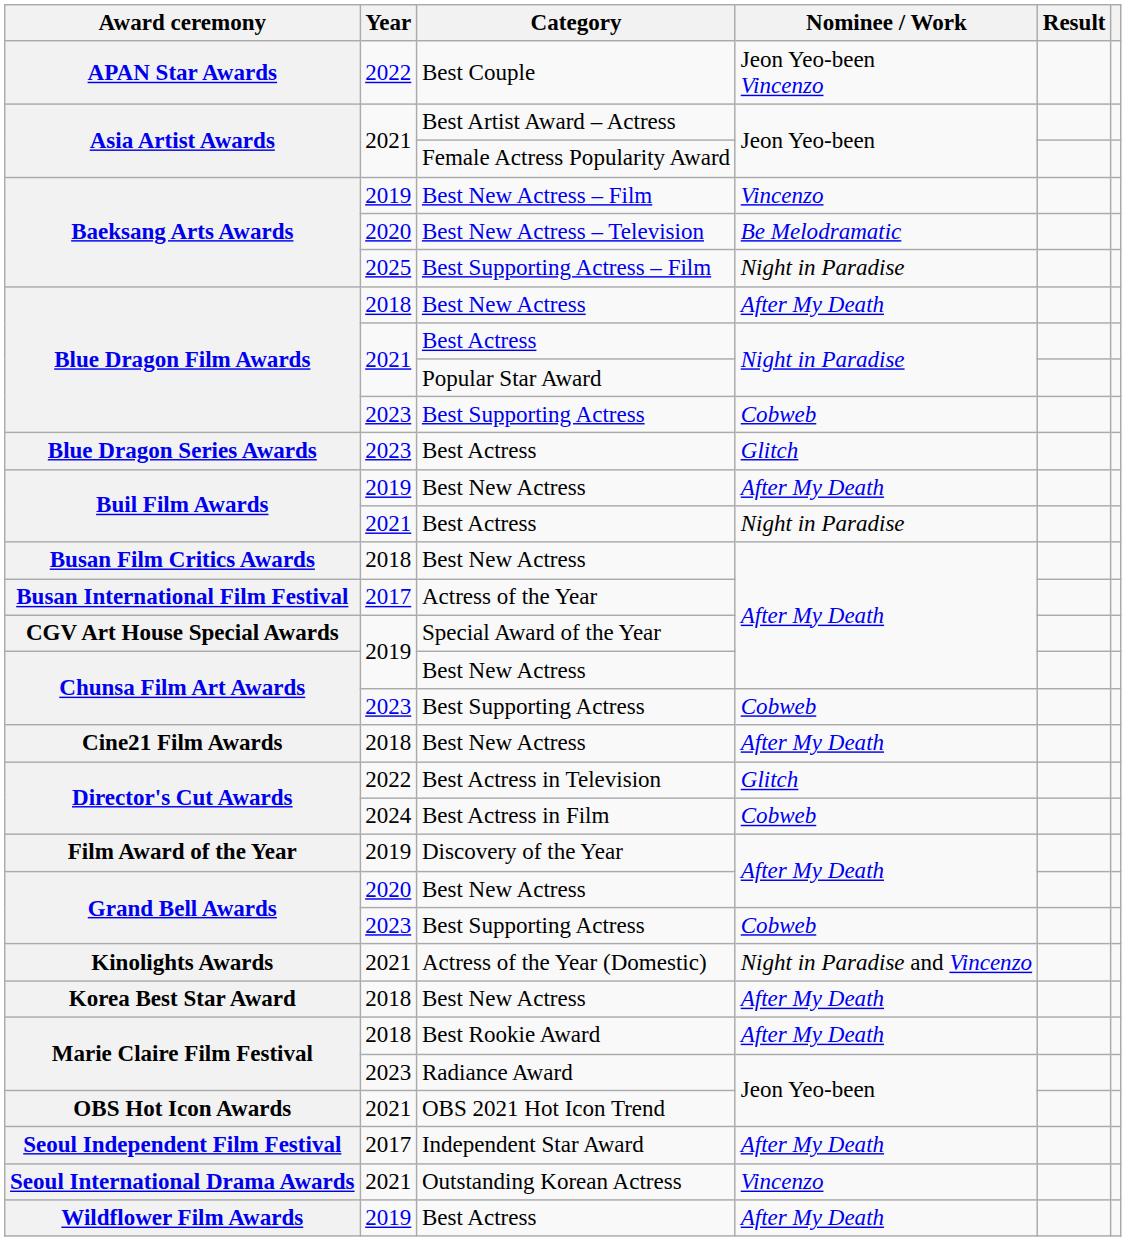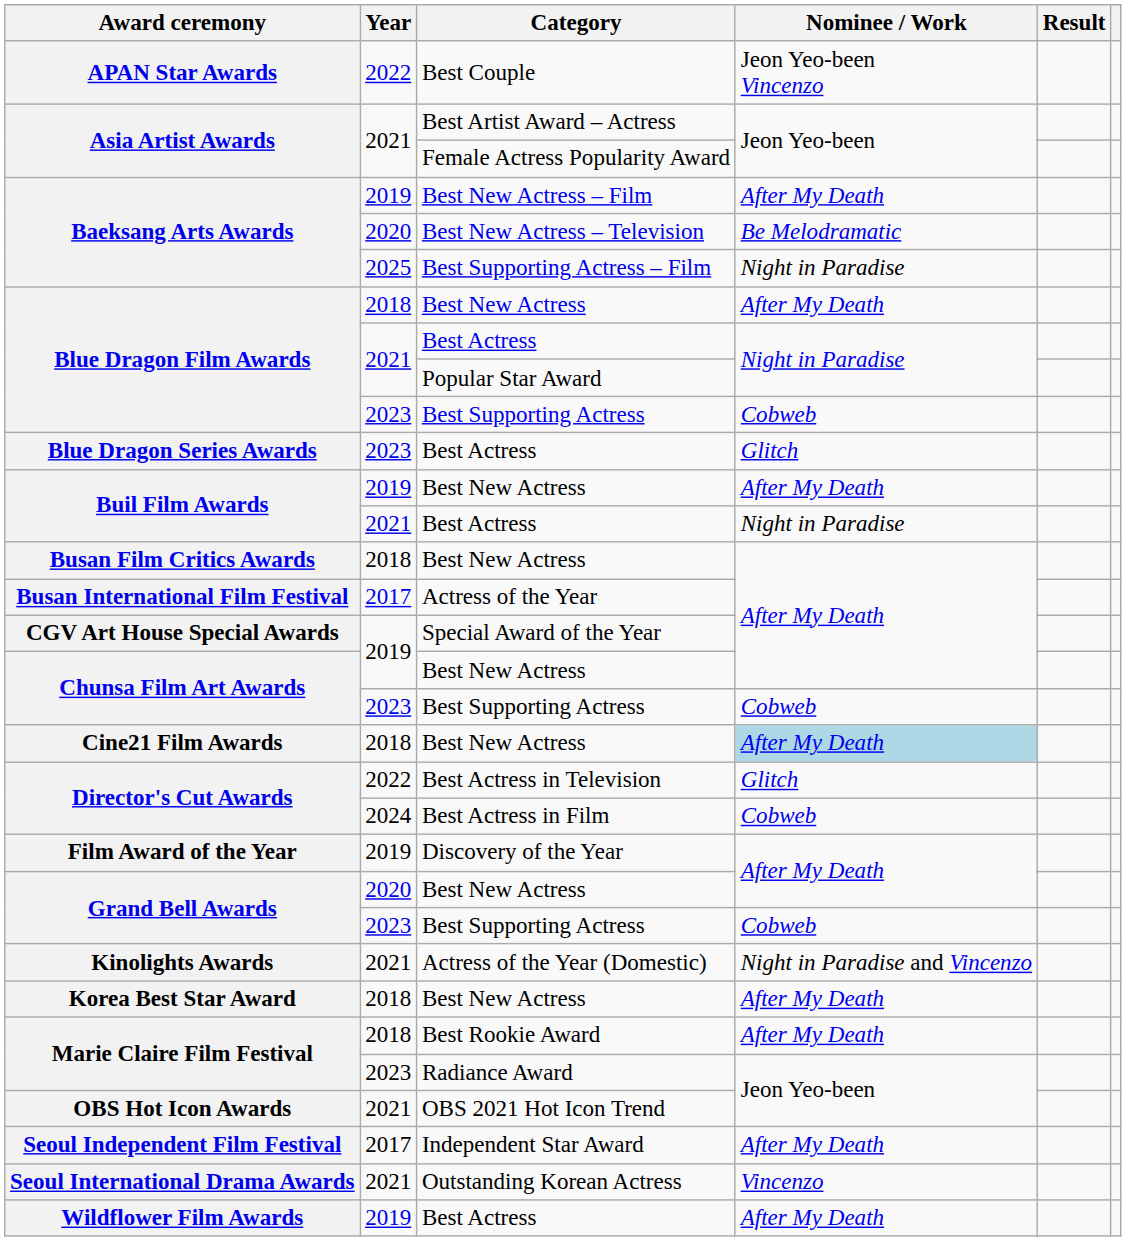 <table class="wikitable plainrowheaders sortable">
 <tr>
 <th scope="col">Award ceremony</th>
 <th scope="col">Year</th>
 <th scope="col">Category</th>
 <th scope="col">Nominee / Work</th>
 <th scope="col">Result</th>
 <th scope="col" class="unsortable"></th>
 </tr>
 <tr>
 <th scope="row"><a href='#'>APAN Star Awards</a></th>
 <td style="text-align:center"><a href='#'>2022</a></td>
 <td>Best Couple</td>
 <td>Jeon Yeo-been <br><em><a href='#'>Vincenzo</a></em></td>
 <td></td>
 <td style="text-align:center"></td>
 </tr>
 <tr>
 <th scope="row" rowspan="2"><a href='#'>Asia Artist Awards</a></th>
 <td rowspan="2" style="text-align:center">2021</td>
 <td>Best Artist Award – Actress</td>
 <td rowspan="2">Jeon Yeo-been</td>
 <td></td>
 <td style="text-align:center"></td>
 </tr>
 <tr>
 <td>Female Actress Popularity Award</td>
 <td></td>
 <td style="text-align:center"></td>
 </tr>
 <tr>
 <th scope="row" rowspan="3"><a href='#'>Baeksang Arts Awards</a></th>
 <td style="text-align:center"><a href='#'>2019</a></td>
 <td><a href='#'>Best New Actress – Film</a></td>
-<td><em><a href='#'>Vincenzo</a></em></td>
+<td><em><a href='#'>After My Death</a></em></td>
 <td></td>
 <td style="text-align:center"></td>
 </tr>
 <tr>
 <td style="text-align:center"><a href='#'>2020</a></td>
 <td><a href='#'>Best New Actress – Television</a></td>
 <td><em><a href='#'>Be Melodramatic</a></em></td>
 <td></td>
 <td style="text-align:center"></td>
 </tr>
 <tr>
 <td style="text-align:center"><a href='#'>2025</a></td>
 <td><a href='#'>Best Supporting Actress – Film</a></td>
 <td><em>Night in Paradise</em></td>
 <td></td>
 <td style="text-align:center"></td>
 </tr>
 <tr>
 <th scope="row" rowspan="4"><a href='#'>Blue Dragon Film Awards</a></th>
 <td style="text-align:center"><a href='#'>2018</a></td>
 <td><a href='#'>Best New Actress</a></td>
 <td><em><a href='#'>After My Death</a></em></td>
 <td></td>
 <td style="text-align:center"></td>
 </tr>
 <tr>
 <td rowspan="2" style="text-align:center"><a href='#'>2021</a></td>
 <td><a href='#'>Best Actress</a></td>
 <td rowspan="2"><em><a href='#'>Night in Paradise</a></em></td>
 <td></td>
 <td style="text-align:center"></td>
 </tr>
 <tr>
 <td>Popular Star Award</td>
 <td></td>
 <td style="text-align:center"></td>
 </tr>
 <tr>
 <td style="text-align:center"><a href='#'>2023</a></td>
 <td><a href='#'>Best Supporting Actress</a></td>
 <td><em><a href='#'>Cobweb</a></em></td>
 <td></td>
 <td style="text-align:center"></td>
 </tr>
 <tr>
 <th scope="row"><a href='#'>Blue Dragon Series Awards</a></th>
 <td style="text-align:center"><a href='#'>2023</a></td>
 <td>Best Actress</td>
 <td><em><a href='#'>Glitch</a></em></td>
 <td></td>
 <td style="text-align:center"></td>
 </tr>
 <tr>
 <th scope="row" rowspan="2"><a href='#'>Buil Film Awards</a></th>
 <td style="text-align:center"><a href='#'>2019</a></td>
 <td>Best New Actress</td>
 <td><em><a href='#'>After My Death</a></em></td>
 <td></td>
 <td style="text-align:center"></td>
 </tr>
 <tr>
 <td style="text-align:center"><a href='#'>2021</a></td>
 <td>Best Actress</td>
 <td><em>Night in Paradise</em></td>
 <td></td>
 <td style="text-align:center"></td>
 </tr>
 <tr>
 <th scope="row"><a href='#'>Busan Film Critics Awards</a></th>
 <td style="text-align:center">2018</td>
 <td>Best New Actress</td>
 <td rowspan="4"><em><a href='#'>After My Death</a></em></td>
 <td></td>
 <td style="text-align:center"></td>
 </tr>
 <tr>
 <th scope="row"><a href='#'>Busan International Film Festival</a></th>
 <td style="text-align:center"><a href='#'>2017</a></td>
 <td>Actress of the Year</td>
 <td></td>
 <td style="text-align:center"></td>
 </tr>
 <tr>
 <th scope="row">CGV Art House Special Awards</th>
 <td rowspan="2" style="text-align:center">2019</td>
 <td>Special Award of the Year</td>
 <td></td>
 <td style="text-align:center"></td>
 </tr>
 <tr>
 <th scope="row" rowspan="2"><a href='#'>Chunsa Film Art Awards</a></th>
 <td>Best New Actress</td>
 <td></td>
 <td style="text-align:center"></td>
 </tr>
 <tr>
 <td style="text-align:center"><a href='#'>2023</a></td>
 <td>Best Supporting Actress</td>
 <td><em><a href='#'>Cobweb</a></em></td>
 <td></td>
 <td style="text-align:center"></td>
 </tr>
 <tr>
 <th scope="row">Cine21 Film Awards</th>
 <td style="text-align:center">2018</td>
 <td>Best New Actress</td>
-<td><em><a href='#'>After My Death</a></em></td>
+<td style="background: lightblue;"><em><a href='#'>After My Death</a></em></td>
 <td></td>
 <td style="text-align:center"></td>
 </tr>
 <tr>
 <th scope="row" rowspan="2"><a href='#'>Director's Cut Awards</a></th>
 <td style="text-align:center">2022</td>
 <td>Best Actress in Television</td>
 <td><a href='#'><em>Glitch</em></a></td>
 <td></td>
 <td style="text-align:center"></td>
 </tr>
 <tr>
 <td style="text-align:center">2024</td>
 <td>Best Actress in Film</td>
 <td><em><a href='#'>Cobweb</a></em></td>
 <td></td>
 <td style="text-align:center"></td>
 </tr>
 <tr>
 <th scope="row">Film Award of the Year</th>
 <td style="text-align:center">2019</td>
 <td Discovery of the Year>Discovery of the Year</td>
 <td rowspan="2"><em><a href='#'>After My Death</a></em></td>
 <td></td>
 <td style="text-align:center"></td>
 </tr>
 <tr>
 <th scope="row" rowspan="2"><a href='#'>Grand Bell Awards</a></th>
 <td style="text-align:center"><a href='#'>2020</a></td>
 <td>Best New Actress</td>
 <td></td>
 <td style="text-align:center"></td>
 </tr>
 <tr>
 <td style="text-align:center"><a href='#'>2023</a></td>
 <td>Best Supporting Actress</td>
 <td><em><a href='#'>Cobweb</a></em></td>
 <td></td>
 <td style="text-align:center"></td>
 </tr>
 <tr>
 <th scope="row">Kinolights Awards</th>
 <td style="text-align:center">2021</td>
 <td>Actress of the Year (Domestic)</td>
 <td><em>Night in Paradise</em> and <em><a href='#'>Vincenzo</a></em></td>
 <td></td>
 <td style="text-align:center"></td>
 </tr>
 <tr>
 <th scope="row">Korea Best Star Award</th>
 <td rowspan="1" style="text-align:center">2018</td>
 <td>Best New Actress</td>
 <td><em><a href='#'>After My Death</a></em></td>
 <td></td>
 <td style="text-align:center"></td>
 </tr>
 <tr>
 <th scope="row" rowspan="2">Marie Claire Film Festival</th>
 <td style="text-align:center">2018</td>
 <td>Best Rookie Award</td>
 <td><em><a href='#'>After My Death</a></em></td>
 <td></td>
 <td style="text-align:center"></td>
 </tr>
 <tr>
 <td style="text-align:center">2023</td>
 <td>Radiance Award</td>
 <td rowspan="2">Jeon Yeo-been</td>
 <td></td>
 <td style="text-align:center"></td>
 </tr>
 <tr>
 <th scope="row">OBS Hot Icon Awards</th>
 <td style="text-align:center">2021</td>
 <td>OBS 2021 Hot Icon Trend</td>
 <td></td>
 <td style="text-align:center"></td>
 </tr>
 <tr>
 <th scope="row"><a href='#'>Seoul Independent Film Festival</a></th>
 <td style="text-align:center">2017</td>
 <td>Independent Star Award</td>
 <td><em><a href='#'>After My Death</a></em></td>
 <td></td>
 <td style="text-align:center"></td>
 </tr>
 <tr>
 <th scope="row"><a href='#'>Seoul International Drama Awards</a></th>
 <td style="text-align:center">2021</td>
 <td>Outstanding Korean Actress</td>
 <td><em><a href='#'>Vincenzo</a></em></td>
 <td></td>
 <td style="text-align:center"></td>
 </tr>
 <tr>
 <th scope="row"><a href='#'>Wildflower Film Awards</a></th>
 <td style="text-align:center"><a href='#'>2019</a></td>
 <td>Best Actress</td>
 <td><em><a href='#'>After My Death</a></em></td>
 <td></td>
 <td style="text-align:center"></td>
 </tr>
 </table>
